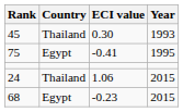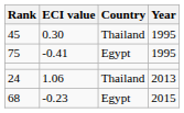 <table class="wikitable">
 <tr>
 <th>Rank</th>
+<th>ECI value</th>
 <th>Country</th>
-<th>ECI value</th>
 <th>Year</th>
 </tr>
 <tr>
 <td>45</td>
+<td>0.30</td>
 <td>Thailand</td>
-<td>0.30</td>
-<td>1993</td>
+<td>1995</td>
 </tr>
 <tr>
 <td>75</td>
+<td>-0.41</td>
 <td>Egypt</td>
-<td>-0.41</td>
 <td>1995</td>
 </tr>
 <tr>
 <td></td>
 <td></td>
 <td></td>
 <td></td>
 </tr>
 <tr>
 <td>24</td>
+<td>1.06</td>
 <td>Thailand</td>
-<td>1.06</td>
-<td>2015</td>
+<td>2013</td>
 </tr>
 <tr>
 <td>68</td>
+<td>-0.23</td>
 <td>Egypt</td>
-<td>-0.23</td>
 <td>2015</td>
 </tr>
 </table>
